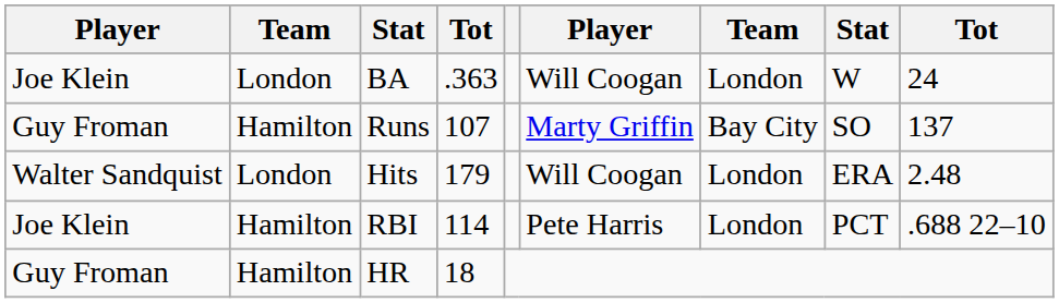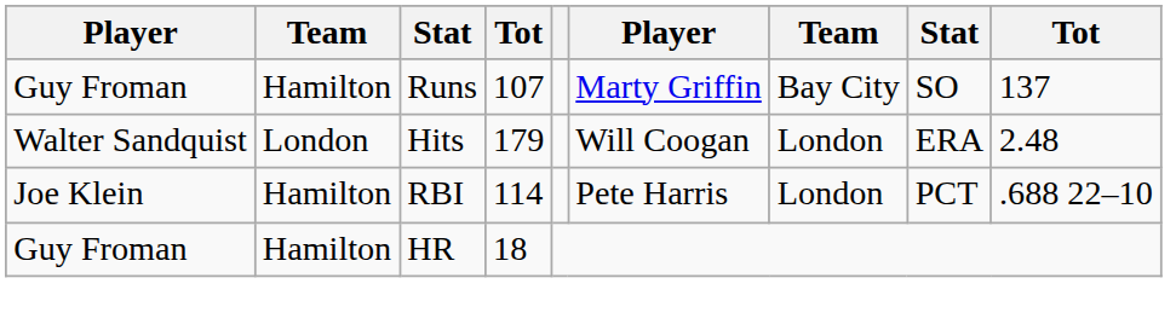 <table class="wikitable">
 <tr>
 <th>Player</th>
 <th>Team</th>
 <th>Stat</th>
 <th>Tot</th>
 <th></th>
 <th>Player</th>
 <th>Team</th>
 <th>Stat</th>
 <th>Tot</th>
-</tr>
-<tr>
-<td>Joe Klein</td>
-<td>London</td>
-<td>BA</td>
-<td>.363</td>
-<td></td>
-<td>Will Coogan</td>
-<td>London</td>
-<td>W</td>
-<td>24</td>
 </tr>
 <tr>
 <td>Guy Froman</td>
 <td>Hamilton</td>
 <td>Runs</td>
 <td>107</td>
 <td></td>
 <td><a href='#'>Marty Griffin</a></td>
 <td>Bay City</td>
 <td>SO</td>
 <td>137</td>
 </tr>
 <tr>
 <td>Walter Sandquist</td>
 <td>London</td>
 <td>Hits</td>
 <td>179</td>
 <td></td>
 <td>Will Coogan</td>
 <td>London</td>
 <td>ERA</td>
 <td>2.48</td>
 </tr>
 <tr>
 <td>Joe Klein</td>
 <td>Hamilton</td>
 <td>RBI</td>
 <td>114</td>
 <td></td>
 <td>Pete Harris</td>
 <td>London</td>
 <td>PCT</td>
 <td>.688 22–10</td>
 </tr>
 <tr>
 <td>Guy Froman</td>
 <td>Hamilton</td>
 <td>HR</td>
 <td>18</td>
 </tr>
 </table>
